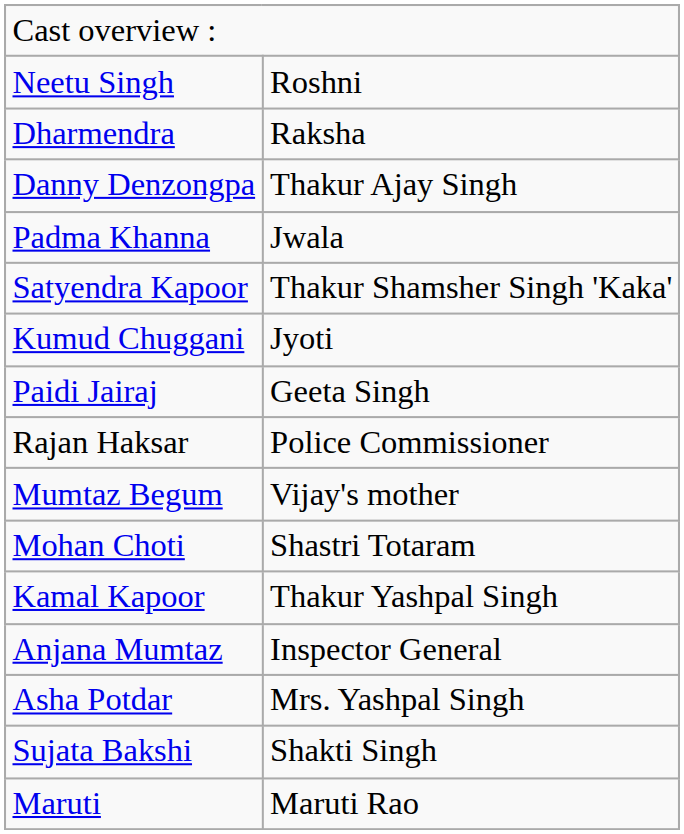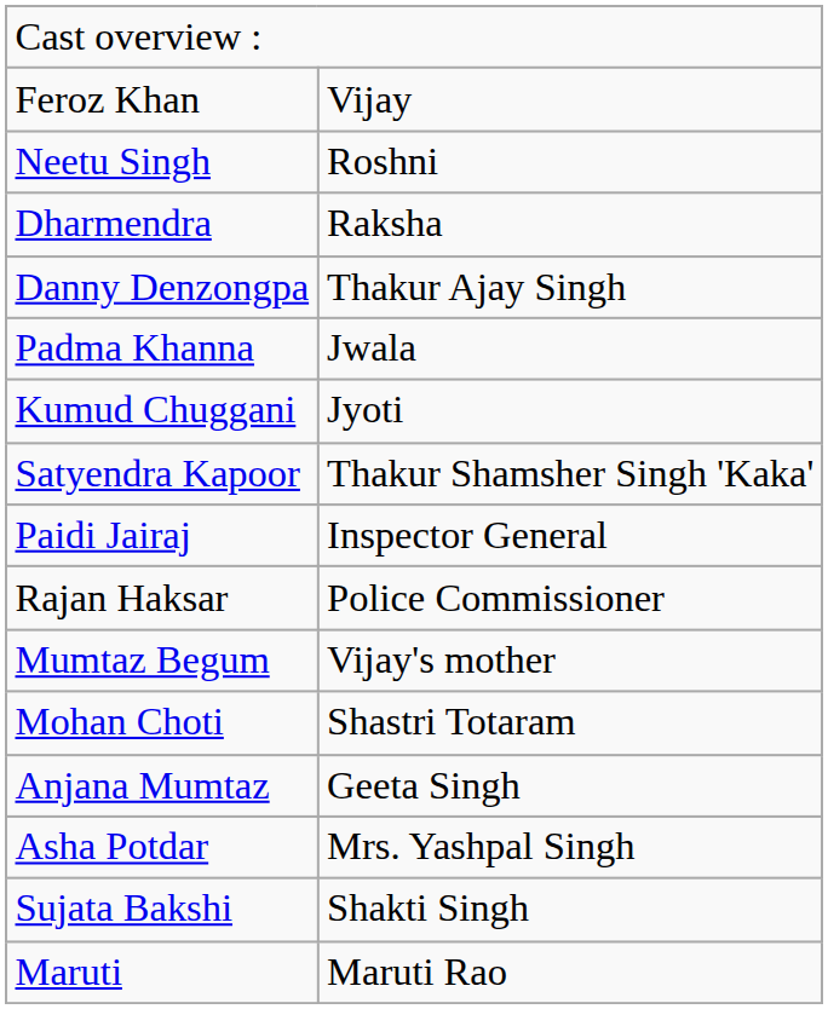 <table class="wikitable">
 <tr>
 <td colspan="2">Cast overview :</td>
+</tr>
+<tr>
+<td>Feroz Khan</td>
+<td>Vijay</td>
 </tr>
 <tr>
 <td><a href='#'>Neetu Singh</a></td>
 <td>Roshni</td>
 </tr>
 <tr>
 <td><a href='#'>Dharmendra</a></td>
 <td>Raksha</td>
 </tr>
 <tr>
 <td><a href='#'>Danny Denzongpa</a></td>
 <td>Thakur Ajay Singh</td>
 </tr>
 <tr>
 <td><a href='#'>Padma Khanna</a></td>
 <td>Jwala</td>
 </tr>
 <tr>
+<td><a href='#'>Kumud Chuggani</a></td>
+<td>Jyoti</td>
+</tr>
+<tr>
 <td><a href='#'>Satyendra Kapoor</a></td>
 <td>Thakur Shamsher Singh 'Kaka'</td>
 </tr>
 <tr>
-<td><a href='#'>Kumud Chuggani</a></td>
-<td>Jyoti</td>
-</tr>
-<tr>
 <td><a href='#'>Paidi Jairaj</a></td>
-<td>Geeta Singh</td>
+<td>Inspector General</td>
 </tr>
 <tr>
 <td>Rajan Haksar</td>
 <td>Police Commissioner</td>
 </tr>
 <tr>
 <td><a href='#'>Mumtaz Begum</a></td>
 <td>Vijay's mother</td>
 </tr>
 <tr>
 <td><a href='#'>Mohan Choti</a></td>
 <td>Shastri Totaram</td>
 </tr>
 <tr>
-<td><a href='#'>Kamal Kapoor</a></td>
-<td>Thakur Yashpal Singh</td>
-</tr>
-<tr>
 <td><a href='#'>Anjana Mumtaz</a></td>
-<td>Inspector General</td>
+<td>Geeta Singh</td>
 </tr>
 <tr>
 <td><a href='#'>Asha Potdar</a></td>
 <td>Mrs. Yashpal Singh</td>
 </tr>
 <tr>
 <td><a href='#'>Sujata Bakshi</a></td>
 <td>Shakti Singh</td>
 </tr>
 <tr>
 <td><a href='#'>Maruti</a></td>
 <td>Maruti Rao</td>
 </tr>
 </table>
